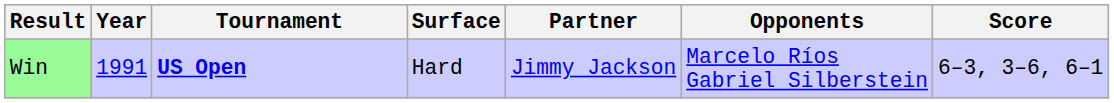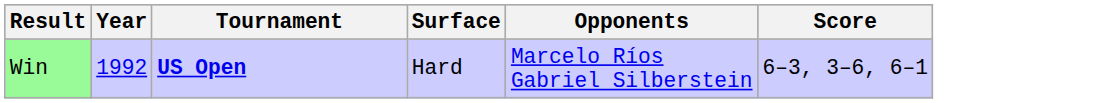 <table class="sortable wikitable">
 <tr>
 <th>Result</th>
 <th>Year</th>
 <th width=150>Tournament</th>
 <th>Surface</th>
-<th>Partner</th>
 <th>Opponents</th>
 <th class=unsortable>Score</th>
 </tr>
 <tr style="background:#ccccff;">
 <td style="background:#98fb98;">Win</td>
-<td><a href='#'>1991</a></td>
+<td><a href='#'>1992</a></td>
 <td><strong><a href='#'>US Open</a></strong></td>
 <td>Hard</td>
-<td> <a href='#'>Jimmy Jackson</a></td>
 <td> <a href='#'>Marcelo Ríos</a> <br>  <a href='#'>Gabriel Silberstein</a></td>
 <td>6–3, 3–6, 6–1</td>
 </tr>
 </table>
